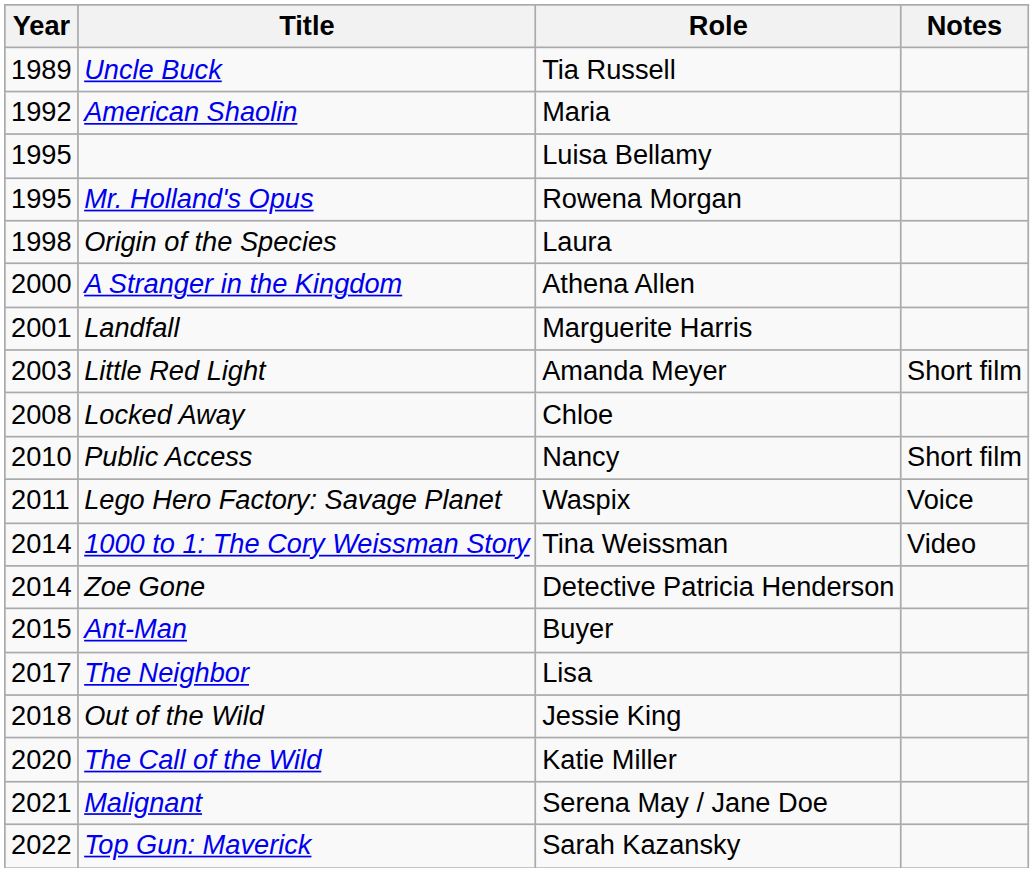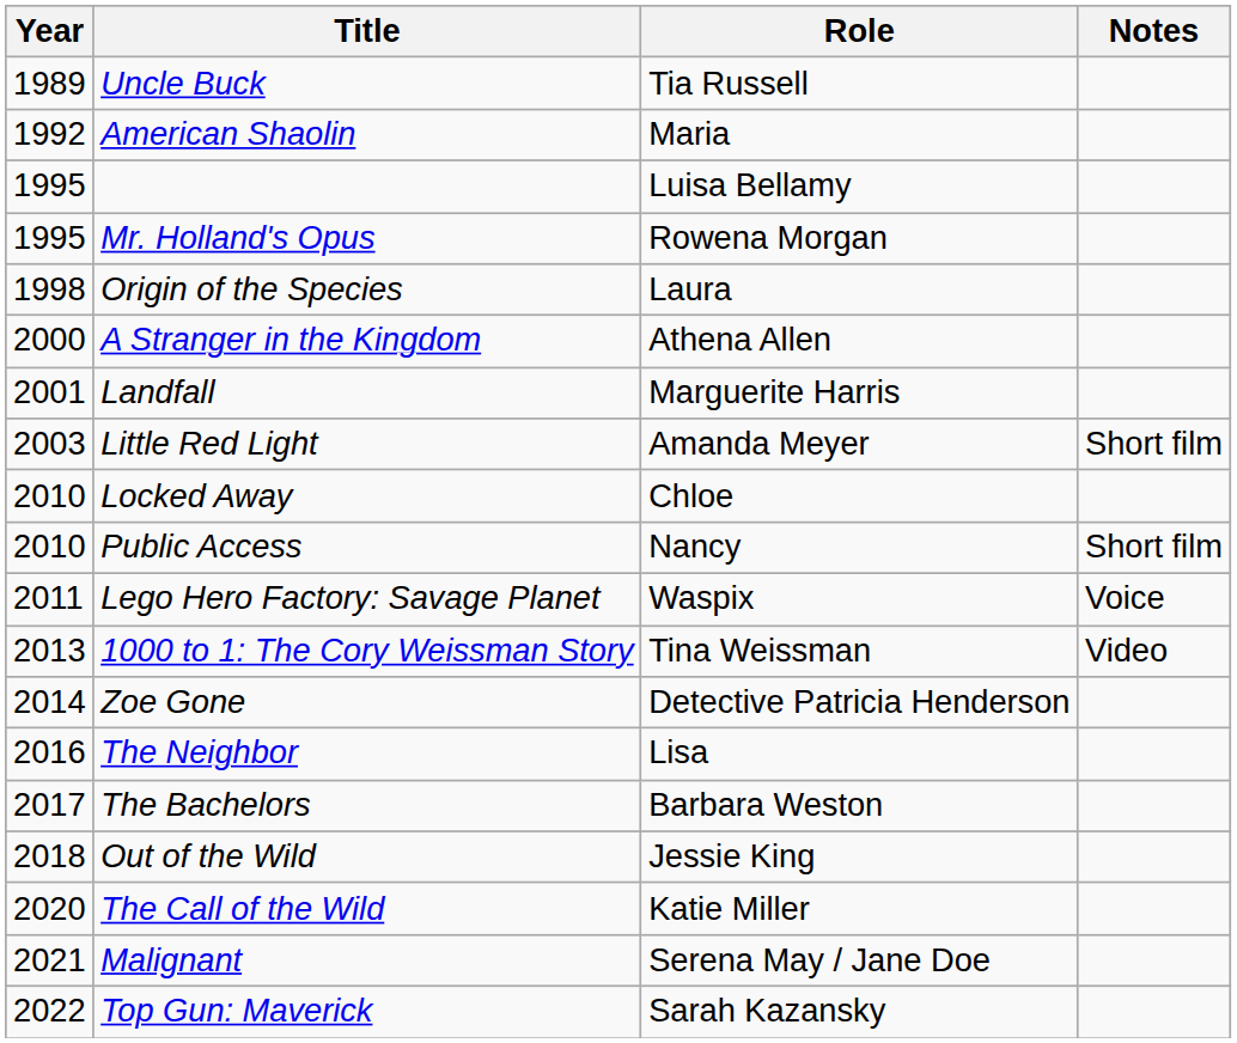 <table class="wikitable sortable">
 <tr>
 <th>Year</th>
 <th>Title</th>
 <th>Role</th>
 <th class="unsortable">Notes</th>
 </tr>
 <tr>
 <td>1989</td>
 <td><em><a href='#'>Uncle Buck</a></em></td>
 <td>Tia Russell</td>
 <td></td>
 </tr>
 <tr>
 <td>1992</td>
 <td><em><a href='#'>American Shaolin</a></em></td>
 <td>Maria</td>
 <td></td>
 </tr>
 <tr>
 <td>1995</td>
 <td><em></em></td>
 <td>Luisa Bellamy</td>
 <td></td>
 </tr>
 <tr>
 <td>1995</td>
 <td><em><a href='#'>Mr. Holland's Opus</a></em></td>
 <td>Rowena Morgan</td>
 <td></td>
 </tr>
 <tr>
 <td>1998</td>
 <td><em>Origin of the Species</em></td>
 <td>Laura</td>
 <td></td>
 </tr>
 <tr>
 <td>2000</td>
 <td><em><a href='#'>A Stranger in the Kingdom</a></em></td>
 <td>Athena Allen</td>
 <td></td>
 </tr>
 <tr>
 <td>2001</td>
 <td><em>Landfall</em></td>
 <td>Marguerite Harris</td>
 <td></td>
 </tr>
 <tr>
 <td>2003</td>
 <td><em>Little Red Light</em></td>
 <td>Amanda Meyer</td>
 <td>Short film</td>
 </tr>
 <tr>
-<td>2008</td>
+<td>2010</td>
 <td><em>Locked Away</em></td>
 <td>Chloe</td>
 <td></td>
 </tr>
 <tr>
 <td>2010</td>
 <td><em>Public Access</em></td>
 <td>Nancy</td>
 <td>Short film</td>
 </tr>
 <tr>
 <td>2011</td>
 <td><em>Lego Hero Factory: Savage Planet</em></td>
 <td>Waspix</td>
 <td>Voice</td>
 </tr>
 <tr>
-<td>2014</td>
+<td>2013</td>
 <td><em><a href='#'>1000 to 1: The Cory Weissman Story</a></em></td>
 <td>Tina Weissman</td>
 <td>Video</td>
 </tr>
 <tr>
 <td>2014</td>
 <td><em>Zoe Gone</em></td>
 <td>Detective Patricia Henderson</td>
 <td></td>
 </tr>
 <tr>
-<td>2015</td>
-<td><em><a href='#'>Ant-Man</a></em></td>
-<td>Buyer</td>
+<td>2016</td>
+<td><em><a href='#'>The Neighbor</a></em></td>
+<td>Lisa</td>
 <td></td>
 </tr>
 <tr>
 <td>2017</td>
-<td><em><a href='#'>The Neighbor</a></em></td>
-<td>Lisa</td>
+<td><em>The Bachelors</em></td>
+<td>Barbara Weston</td>
 <td></td>
 </tr>
 <tr>
 <td>2018</td>
 <td><em>Out of the Wild</em></td>
 <td>Jessie King</td>
 <td></td>
 </tr>
 <tr>
 <td>2020</td>
 <td><em><a href='#'>The Call of the Wild</a></em></td>
 <td>Katie Miller</td>
 <td></td>
 </tr>
 <tr>
 <td>2021</td>
 <td><em><a href='#'>Malignant</a></em></td>
 <td>Serena May / Jane Doe</td>
 <td></td>
 </tr>
 <tr>
 <td>2022</td>
 <td><em><a href='#'>Top Gun: Maverick</a></em></td>
 <td>Sarah Kazansky</td>
 <td></td>
 </tr>
 <tr>
 </tr>
 </table>
